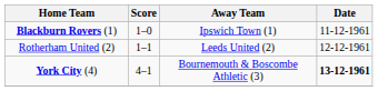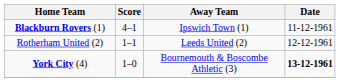 <table class="wikitable" style="text-align:center;">
 <tr>
 <th width=175>Home Team</th>
 <th width=20>Score</th>
 <th width=225 ]>Away Team</th>
 <th width= 75>Date</th>
 </tr>
 <tr>
 <td><a href='#'><strong>Blackburn Rovers</strong></a> (1)</td>
-<td>1–0</td>
+<td>4–1</td>
 <td><a href='#'>Ipswich Town</a> (1)</td>
 <td>11-12-1961</td>
 </tr>
 <tr>
 <td><a href='#'>Rotherham United</a> (2)</td>
 <td>1–1</td>
 <td><a href='#'>Leeds United</a> (2)</td>
 <td>12-12-1961</td>
 </tr>
 <tr>
 <td><a href='#'><strong>York City</strong></a> (4)</td>
-<td>4–1</td>
+<td>1–0</td>
 <td><a href='#'>Bournemouth & Boscombe Athletic</a> (3)</td>
 <td><strong>13-12-1961</strong></td>
 </tr>
 <tr>
 </tr>
 </table>
